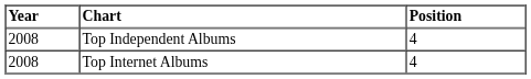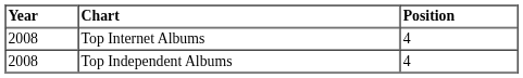 <table border=1 cellspacing=0 cellpadding=2 width="550px">
 <tr>
 <th align="left">Year</th>
 <th align="left">Chart</th>
 <th align="left">Position</th>
 </tr>
 <tr>
 <td align="left">2008</td>
-<td align="left">Top Independent Albums</td>
+<td align="left">Top Internet Albums</td>
 <td align="left">4</td>
 </tr>
 <tr>
 <td align="left">2008</td>
-<td align="left">Top Internet Albums</td>
+<td align="left">Top Independent Albums</td>
 <td align="left">4</td>
 </tr>
 <tr>
 </tr>
 </table>
